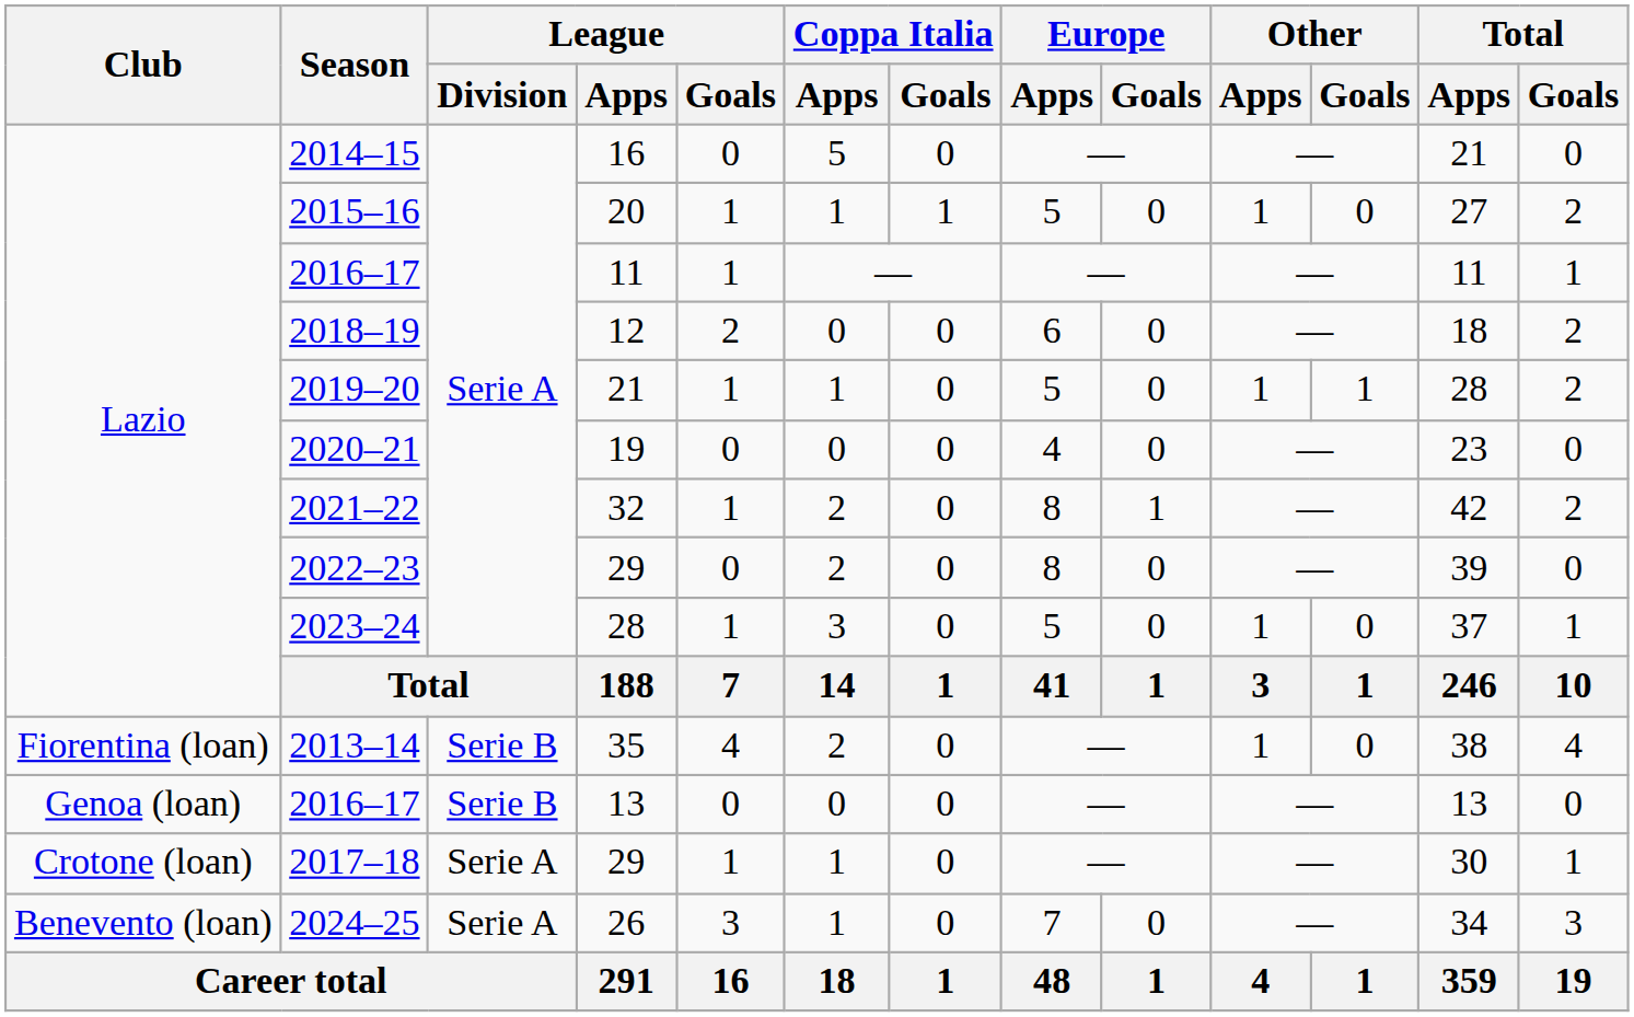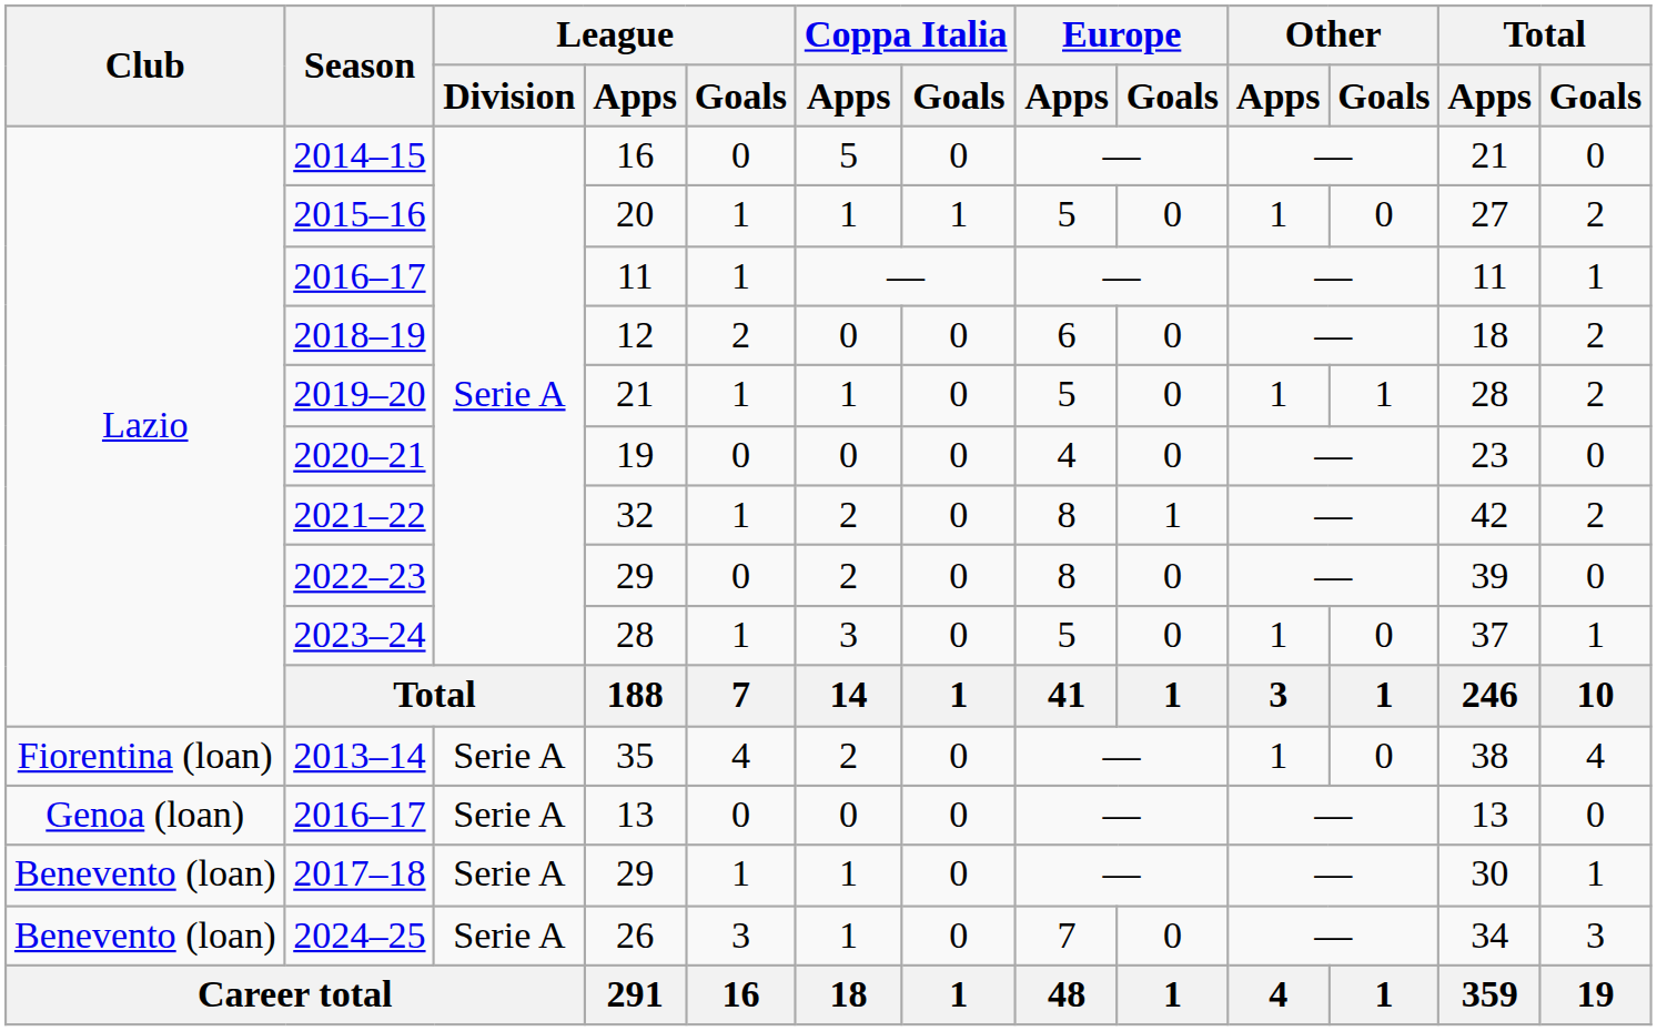 <table class="wikitable" style="text-align: center;">
 <tr>
 <th rowspan="2">Club</th>
 <th rowspan="2">Season</th>
 <th colspan="3">League</th>
 <th colspan="2"><a href='#'>Coppa Italia</a></th>
 <th colspan="2"><a href='#'>Europe</a></th>
 <th colspan="2">Other</th>
 <th colspan="2">Total</th>
 </tr>
 <tr>
 <th>Division</th>
 <th>Apps</th>
 <th>Goals</th>
 <th>Apps</th>
 <th>Goals</th>
 <th>Apps</th>
 <th>Goals</th>
 <th>Apps</th>
 <th>Goals</th>
 <th>Apps</th>
 <th>Goals</th>
 </tr>
 <tr>
 <td rowspan="10"><a href='#'>Lazio</a></td>
 <td><a href='#'>2014–15</a></td>
 <td rowspan="9"><a href='#'>Serie A</a></td>
 <td>16</td>
 <td>0</td>
 <td>5</td>
 <td>0</td>
 <td colspan="2">—</td>
 <td colspan="2">—</td>
 <td>21</td>
 <td>0</td>
 </tr>
 <tr>
 <td><a href='#'>2015–16</a></td>
 <td>20</td>
 <td>1</td>
 <td>1</td>
 <td>1</td>
 <td>5</td>
 <td>0</td>
 <td>1</td>
 <td>0</td>
 <td>27</td>
 <td>2</td>
 </tr>
 <tr>
 <td><a href='#'>2016–17</a></td>
 <td>11</td>
 <td>1</td>
 <td colspan="2">—</td>
 <td colspan="2">—</td>
 <td colspan="2">—</td>
 <td>11</td>
 <td>1</td>
 </tr>
 <tr>
 <td><a href='#'>2018–19</a></td>
 <td>12</td>
 <td>2</td>
 <td>0</td>
 <td>0</td>
 <td>6</td>
 <td>0</td>
 <td colspan="2">—</td>
 <td>18</td>
 <td>2</td>
 </tr>
 <tr>
 <td><a href='#'>2019–20</a></td>
 <td>21</td>
 <td>1</td>
 <td>1</td>
 <td>0</td>
 <td>5</td>
 <td>0</td>
 <td>1</td>
 <td>1</td>
 <td>28</td>
 <td>2</td>
 </tr>
 <tr>
 <td><a href='#'>2020–21</a></td>
 <td>19</td>
 <td>0</td>
 <td>0</td>
 <td>0</td>
 <td>4</td>
 <td>0</td>
 <td colspan="2">—</td>
 <td>23</td>
 <td>0</td>
 </tr>
 <tr>
 <td><a href='#'>2021–22</a></td>
 <td>32</td>
 <td>1</td>
 <td>2</td>
 <td>0</td>
 <td>8</td>
 <td>1</td>
 <td colspan="2">—</td>
 <td>42</td>
 <td>2</td>
 </tr>
 <tr>
 <td><a href='#'>2022–23</a></td>
 <td>29</td>
 <td>0</td>
 <td>2</td>
 <td>0</td>
 <td>8</td>
 <td>0</td>
 <td colspan="2">—</td>
 <td>39</td>
 <td>0</td>
 </tr>
 <tr>
 <td><a href='#'>2023–24</a></td>
 <td>28</td>
 <td>1</td>
 <td>3</td>
 <td>0</td>
 <td>5</td>
 <td>0</td>
 <td>1</td>
 <td>0</td>
 <td>37</td>
 <td>1</td>
 </tr>
 <tr>
 <th colspan="2">Total</th>
 <th>188</th>
 <th>7</th>
 <th>14</th>
 <th>1</th>
 <th>41</th>
 <th>1</th>
 <th>3</th>
 <th>1</th>
 <th>246</th>
 <th>10</th>
 </tr>
 <tr>
 <td><a href='#'>Fiorentina</a> (loan)</td>
 <td><a href='#'>2013–14</a></td>
-<td><a href='#'>Serie B</a></td>
+<td>Serie A</td>
 <td>35</td>
 <td>4</td>
 <td>2</td>
 <td>0</td>
 <td colspan="2">—</td>
 <td>1</td>
 <td>0</td>
 <td>38</td>
 <td>4</td>
 </tr>
 <tr>
 <td><a href='#'>Genoa</a> (loan)</td>
 <td><a href='#'>2016–17</a></td>
-<td><a href='#'>Serie B</a></td>
+<td>Serie A</td>
 <td>13</td>
 <td>0</td>
 <td>0</td>
 <td>0</td>
 <td colspan="2">—</td>
 <td colspan="2">—</td>
 <td>13</td>
 <td>0</td>
 </tr>
 <tr>
-<td><a href='#'>Crotone</a> (loan)</td>
+<td><a href='#'>Benevento</a> (loan)</td>
 <td><a href='#'>2017–18</a></td>
 <td>Serie A</td>
 <td>29</td>
 <td>1</td>
 <td>1</td>
 <td>0</td>
 <td colspan="2">—</td>
 <td colspan="2">—</td>
 <td>30</td>
 <td>1</td>
 </tr>
 <tr>
 <td><a href='#'>Benevento</a> (loan)</td>
 <td><a href='#'>2024–25</a></td>
 <td>Serie A</td>
 <td>26</td>
 <td>3</td>
 <td>1</td>
 <td>0</td>
 <td>7</td>
 <td>0</td>
 <td colspan="2">—</td>
 <td>34</td>
 <td>3</td>
 </tr>
 <tr>
 <th colspan="3">Career total</th>
 <th>291</th>
 <th>16</th>
 <th>18</th>
 <th>1</th>
 <th>48</th>
 <th>1</th>
 <th>4</th>
 <th>1</th>
 <th>359</th>
 <th>19</th>
 </tr>
 </table>
